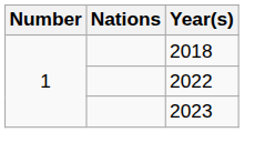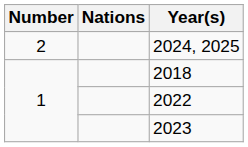 <table class="wikitable">
 <tr>
 <th>Number</th>
 <th>Nations</th>
 <th>Year(s)</th>
+</tr>
+<tr>
+<td style="text-align:center;">2</td>
+<td></td>
+<td>2024, 2025</td>
 </tr>
 <tr>
 <td rowspan=4 style="text-align:center;">1</td>
 <td></td>
 <td>2018</td>
 </tr>
 <tr>
 <td></td>
 <td>2022</td>
 </tr>
 <tr>
 <td></td>
 <td>2023</td>
 </tr>
 </table>
